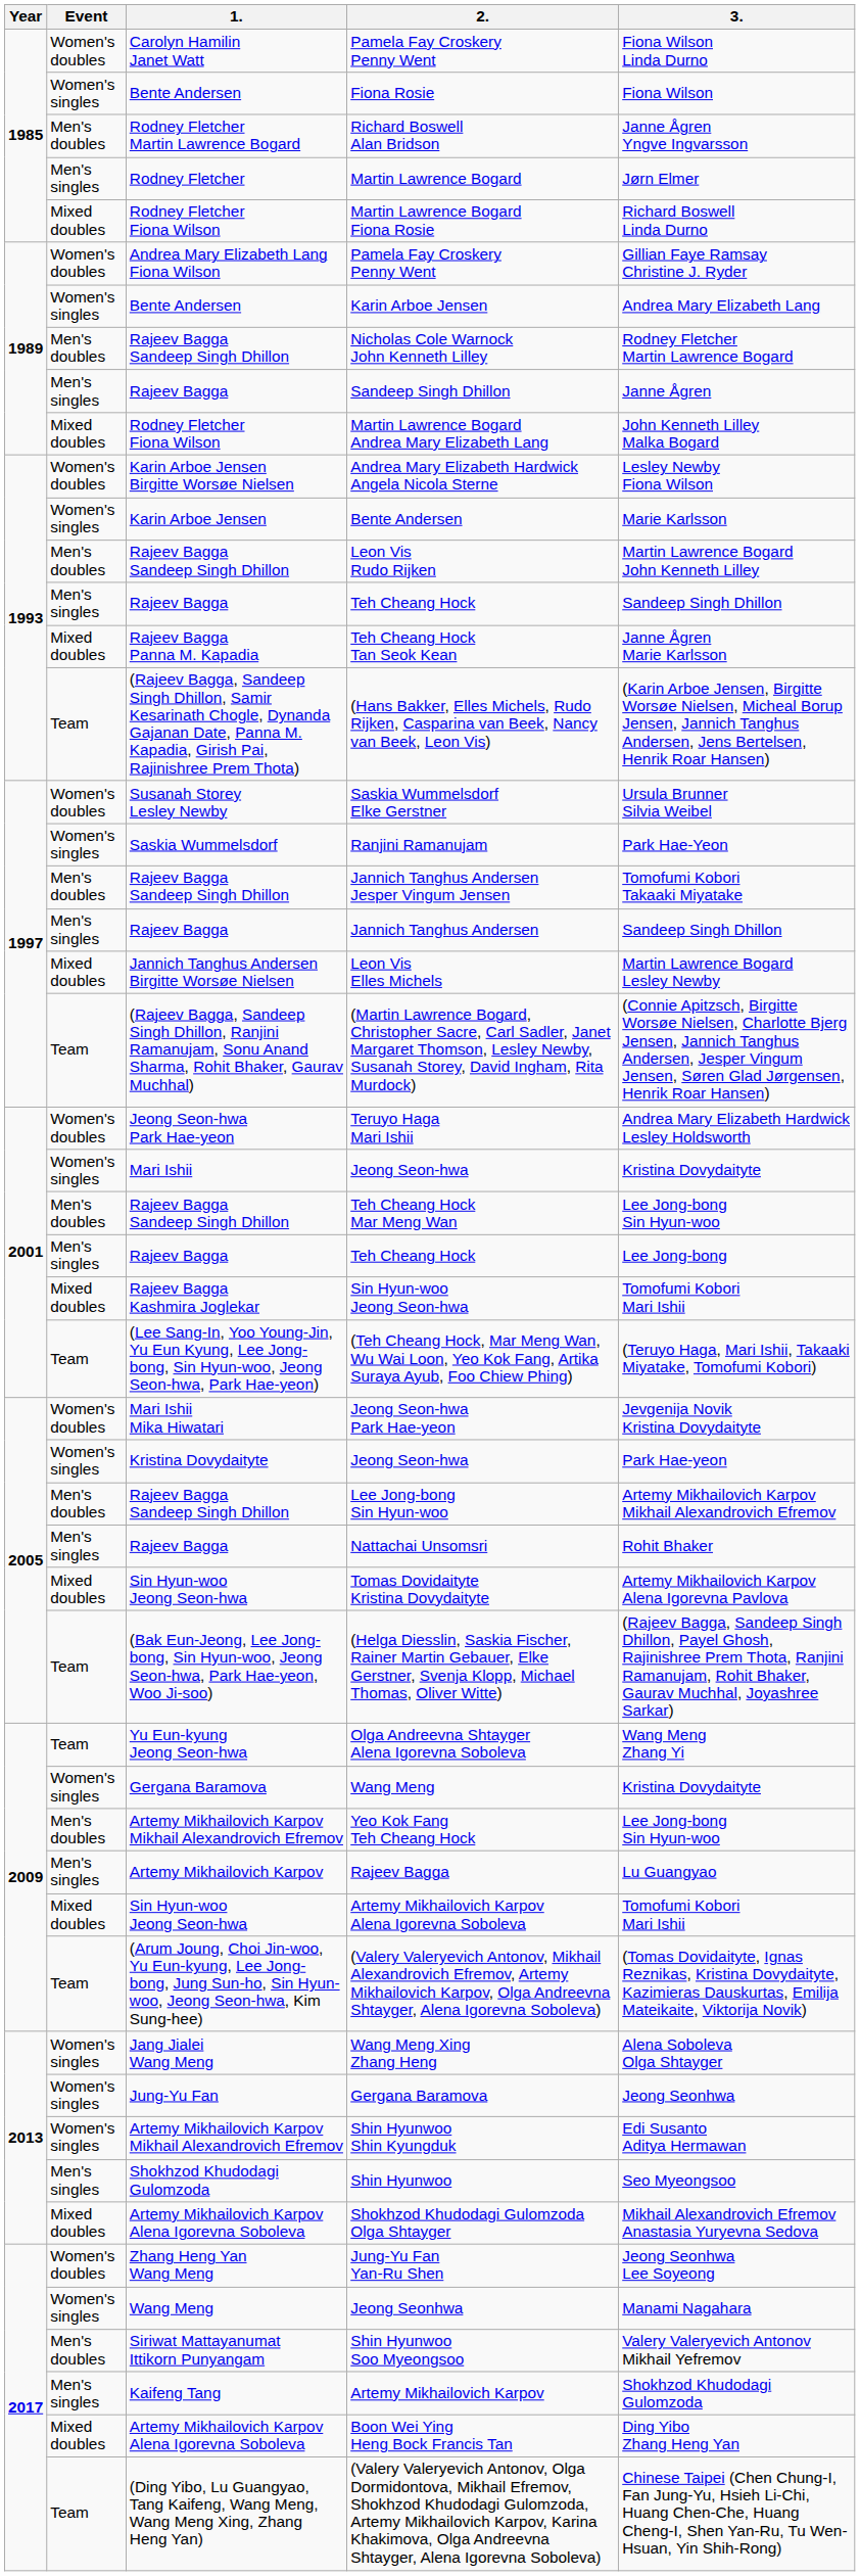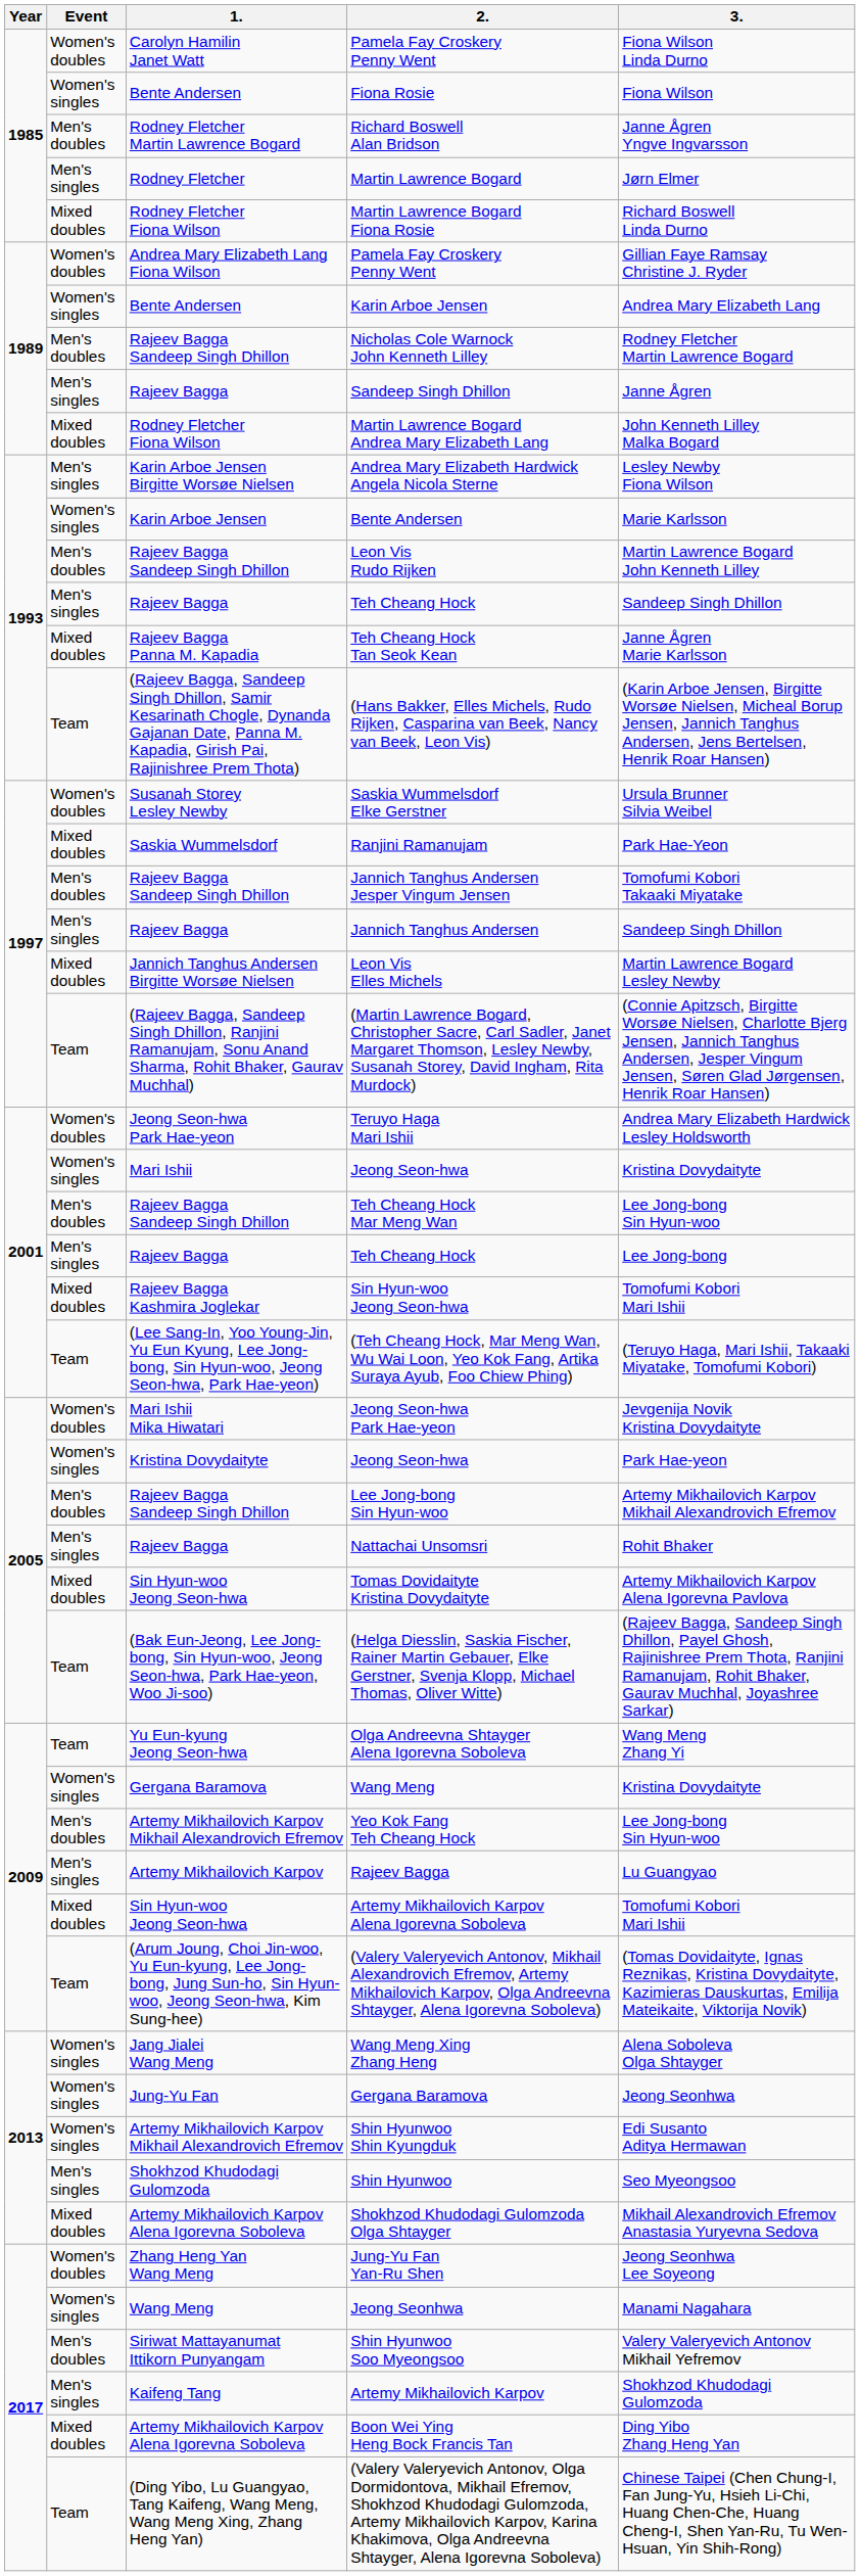 <table class=wikitable>
 <tr>
 <th>Year</th>
 <th>Event</th>
 <th>1.</th>
 <th>2.</th>
 <th>3.</th>
 </tr>
 <tr>
 <td rowspan=5><strong>1985</strong></td>
 <td>Women's doubles</td>
 <td> <a href='#'>Carolyn Hamilin</a><br> <a href='#'>Janet Watt</a></td>
 <td> <a href='#'>Pamela Fay Croskery</a><br> <a href='#'>Penny Went</a></td>
 <td> <a href='#'>Fiona Wilson</a><br> <a href='#'>Linda Durno</a></td>
 </tr>
 <tr>
 <td>Women's singles</td>
 <td> <a href='#'>Bente Andersen</a></td>
 <td> <a href='#'>Fiona Rosie</a></td>
 <td> <a href='#'>Fiona Wilson</a></td>
 </tr>
 <tr>
 <td>Men's doubles</td>
 <td> <a href='#'>Rodney Fletcher</a><br> <a href='#'>Martin Lawrence Bogard</a></td>
 <td> <a href='#'>Richard Boswell</a><br> <a href='#'>Alan Bridson</a></td>
 <td> <a href='#'>Janne Ågren</a><br> <a href='#'>Yngve Ingvarsson</a></td>
 </tr>
 <tr>
 <td>Men's singles</td>
 <td> <a href='#'>Rodney Fletcher</a></td>
 <td> <a href='#'>Martin Lawrence Bogard</a></td>
 <td> <a href='#'>Jørn Elmer</a></td>
 </tr>
 <tr>
 <td>Mixed doubles</td>
 <td> <a href='#'>Rodney Fletcher</a><br> <a href='#'>Fiona Wilson</a></td>
 <td> <a href='#'>Martin Lawrence Bogard</a><br> <a href='#'>Fiona Rosie</a></td>
 <td> <a href='#'>Richard Boswell</a><br> <a href='#'>Linda Durno</a></td>
 </tr>
 <tr>
 <td rowspan=5><strong>1989</strong></td>
 <td>Women's doubles</td>
 <td> <a href='#'>Andrea Mary Elizabeth Lang</a><br> <a href='#'>Fiona Wilson</a></td>
 <td> <a href='#'>Pamela Fay Croskery</a><br> <a href='#'>Penny Went</a></td>
 <td> <a href='#'>Gillian Faye Ramsay</a><br> <a href='#'>Christine J. Ryder</a></td>
 </tr>
 <tr>
 <td>Women's singles</td>
 <td> <a href='#'>Bente Andersen</a></td>
 <td> <a href='#'>Karin Arboe Jensen</a></td>
 <td> <a href='#'>Andrea Mary Elizabeth Lang</a></td>
 </tr>
 <tr>
 <td>Men's doubles</td>
 <td> <a href='#'>Rajeev Bagga</a><br> <a href='#'>Sandeep Singh Dhillon</a></td>
 <td> <a href='#'>Nicholas Cole Warnock</a><br> <a href='#'>John Kenneth Lilley</a></td>
 <td> <a href='#'>Rodney Fletcher</a><br> <a href='#'>Martin Lawrence Bogard</a></td>
 </tr>
 <tr>
 <td>Men's singles</td>
 <td> <a href='#'>Rajeev Bagga</a></td>
 <td> <a href='#'>Sandeep Singh Dhillon</a></td>
 <td> <a href='#'>Janne Ågren</a></td>
 </tr>
 <tr>
 <td>Mixed doubles</td>
 <td> <a href='#'>Rodney Fletcher</a><br> <a href='#'>Fiona Wilson</a></td>
 <td> <a href='#'>Martin Lawrence Bogard</a><br> <a href='#'>Andrea Mary Elizabeth Lang</a></td>
 <td> <a href='#'>John Kenneth Lilley</a><br> <a href='#'>Malka Bogard</a></td>
 </tr>
 <tr>
 <td rowspan=6><strong>1993</strong></td>
-<td>Women's doubles</td>
+<td>Men's singles</td>
 <td> <a href='#'>Karin Arboe Jensen</a><br> <a href='#'>Birgitte Worsøe Nielsen</a></td>
 <td> <a href='#'>Andrea Mary Elizabeth Hardwick</a><br> <a href='#'>Angela Nicola Sterne</a></td>
 <td> <a href='#'>Lesley Newby</a><br> <a href='#'>Fiona Wilson</a></td>
 </tr>
 <tr>
 <td>Women's singles</td>
 <td> <a href='#'>Karin Arboe Jensen</a></td>
 <td> <a href='#'>Bente Andersen</a></td>
 <td> <a href='#'>Marie Karlsson</a></td>
 </tr>
 <tr>
 <td>Men's doubles</td>
 <td> <a href='#'>Rajeev Bagga</a><br> <a href='#'>Sandeep Singh Dhillon</a></td>
 <td> <a href='#'>Leon Vis</a><br> <a href='#'>Rudo Rijken</a></td>
 <td> <a href='#'>Martin Lawrence Bogard</a><br> <a href='#'>John Kenneth Lilley</a></td>
 </tr>
 <tr>
 <td>Men's singles</td>
 <td> <a href='#'>Rajeev Bagga</a></td>
 <td> <a href='#'>Teh Cheang Hock</a></td>
 <td> <a href='#'>Sandeep Singh Dhillon</a></td>
 </tr>
 <tr>
 <td>Mixed doubles</td>
 <td> <a href='#'>Rajeev Bagga</a><br> <a href='#'>Panna M. Kapadia</a></td>
 <td> <a href='#'>Teh Cheang Hock</a><br> <a href='#'>Tan Seok Kean</a></td>
 <td> <a href='#'>Janne Ågren</a><br> <a href='#'>Marie Karlsson</a></td>
 </tr>
 <tr>
 <td>Team</td>
 <td> (<a href='#'>Rajeev Bagga</a>, <a href='#'>Sandeep Singh Dhillon</a>, <a href='#'>Samir Kesarinath Chogle</a>, <a href='#'>Dynanda Gajanan Date</a>, <a href='#'>Panna M. Kapadia</a>, <a href='#'>Girish Pai</a>, <a href='#'>Rajinishree Prem Thota</a>)</td>
 <td> (<a href='#'>Hans Bakker</a>, <a href='#'>Elles Michels</a>, <a href='#'>Rudo Rijken</a>, <a href='#'>Casparina van Beek</a>, <a href='#'>Nancy van Beek</a>, <a href='#'>Leon Vis</a>)</td>
 <td> (<a href='#'>Karin Arboe Jensen</a>, <a href='#'>Birgitte Worsøe Nielsen</a>, <a href='#'>Micheal Borup Jensen</a>, <a href='#'>Jannich Tanghus Andersen</a>, <a href='#'>Jens Bertelsen</a>, <a href='#'>Henrik Roar Hansen</a>)</td>
 </tr>
 <tr>
 <td rowspan=6><strong>1997</strong></td>
 <td>Women's doubles</td>
 <td> <a href='#'>Susanah Storey</a><br> <a href='#'>Lesley Newby</a></td>
 <td> <a href='#'>Saskia Wummelsdorf</a><br> <a href='#'>Elke Gerstner</a></td>
 <td> <a href='#'>Ursula Brunner</a><br> <a href='#'>Silvia Weibel</a></td>
 </tr>
 <tr>
-<td>Women's singles</td>
+<td>Mixed doubles</td>
 <td> <a href='#'>Saskia Wummelsdorf</a></td>
 <td> <a href='#'>Ranjini Ramanujam</a></td>
 <td> <a href='#'>Park Hae-Yeon</a></td>
 </tr>
 <tr>
 <td>Men's doubles</td>
 <td> <a href='#'>Rajeev Bagga</a><br> <a href='#'>Sandeep Singh Dhillon</a></td>
 <td> <a href='#'>Jannich Tanghus Andersen</a><br> <a href='#'>Jesper Vingum Jensen</a></td>
 <td> <a href='#'>Tomofumi Kobori</a><br> <a href='#'>Takaaki Miyatake</a></td>
 </tr>
 <tr>
 <td>Men's singles</td>
 <td> <a href='#'>Rajeev Bagga</a></td>
 <td> <a href='#'>Jannich Tanghus Andersen</a></td>
 <td> <a href='#'>Sandeep Singh Dhillon</a></td>
 </tr>
 <tr>
 <td>Mixed doubles</td>
 <td> <a href='#'>Jannich Tanghus Andersen</a><br> <a href='#'>Birgitte Worsøe Nielsen</a></td>
 <td> <a href='#'>Leon Vis</a><br> <a href='#'>Elles Michels</a></td>
 <td> <a href='#'>Martin Lawrence Bogard</a><br> <a href='#'>Lesley Newby</a></td>
 </tr>
 <tr>
 <td>Team</td>
 <td> (<a href='#'>Rajeev Bagga</a>, <a href='#'>Sandeep Singh Dhillon</a>, <a href='#'>Ranjini Ramanujam</a>, <a href='#'>Sonu Anand Sharma</a>, <a href='#'>Rohit Bhaker</a>, <a href='#'>Gaurav Muchhal</a>)</td>
 <td> (<a href='#'>Martin Lawrence Bogard</a>, <a href='#'>Christopher Sacre</a>, <a href='#'>Carl Sadler</a>, <a href='#'>Janet Margaret Thomson</a>, <a href='#'>Lesley Newby</a>, <a href='#'>Susanah Storey</a>, <a href='#'>David Ingham</a>, <a href='#'>Rita Murdock</a>)</td>
 <td> (<a href='#'>Connie Apitzsch</a>, <a href='#'>Birgitte Worsøe Nielsen</a>, <a href='#'>Charlotte Bjerg Jensen</a>, <a href='#'>Jannich Tanghus Andersen</a>, <a href='#'>Jesper Vingum Jensen</a>, <a href='#'>Søren Glad Jørgensen</a>, <a href='#'>Henrik Roar Hansen</a>)</td>
 </tr>
 <tr>
 <td rowspan=6><strong>2001</strong></td>
 <td>Women's doubles</td>
 <td> <a href='#'>Jeong Seon-hwa</a><br> <a href='#'>Park Hae-yeon</a></td>
 <td> <a href='#'>Teruyo Haga</a><br> <a href='#'>Mari Ishii</a></td>
 <td> <a href='#'>Andrea Mary Elizabeth Hardwick</a><br> <a href='#'>Lesley Holdsworth</a></td>
 </tr>
 <tr>
 <td>Women's singles</td>
 <td> <a href='#'>Mari Ishii</a></td>
 <td> <a href='#'>Jeong Seon-hwa</a></td>
 <td> <a href='#'>Kristina Dovydaityte</a></td>
 </tr>
 <tr>
 <td>Men's doubles</td>
 <td> <a href='#'>Rajeev Bagga</a><br> <a href='#'>Sandeep Singh Dhillon</a></td>
 <td> <a href='#'>Teh Cheang Hock</a><br> <a href='#'>Mar Meng Wan</a></td>
 <td> <a href='#'>Lee Jong-bong</a><br> <a href='#'>Sin Hyun-woo</a></td>
 </tr>
 <tr>
 <td>Men's singles</td>
 <td> <a href='#'>Rajeev Bagga</a></td>
 <td> <a href='#'>Teh Cheang Hock</a></td>
 <td> <a href='#'>Lee Jong-bong</a></td>
 </tr>
 <tr>
 <td>Mixed doubles</td>
 <td> <a href='#'>Rajeev Bagga</a><br> <a href='#'>Kashmira Joglekar</a></td>
 <td> <a href='#'>Sin Hyun-woo</a><br> <a href='#'>Jeong Seon-hwa</a></td>
 <td> <a href='#'>Tomofumi Kobori</a><br> <a href='#'>Mari Ishii</a></td>
 </tr>
 <tr>
 <td>Team</td>
 <td> (<a href='#'>Lee Sang-In</a>, <a href='#'>Yoo Young-Jin</a>, <a href='#'>Yu Eun Kyung</a>, <a href='#'>Lee Jong-bong</a>, <a href='#'>Sin Hyun-woo</a>, <a href='#'>Jeong Seon-hwa</a>, <a href='#'>Park Hae-yeon</a>)</td>
 <td> (<a href='#'>Teh Cheang Hock</a>, <a href='#'>Mar Meng Wan</a>, <a href='#'>Wu Wai Loon</a>, <a href='#'>Yeo Kok Fang</a>, <a href='#'>Artika Suraya Ayub</a>, <a href='#'>Foo Chiew Phing</a>)</td>
 <td> (<a href='#'>Teruyo Haga</a>, <a href='#'>Mari Ishii</a>, <a href='#'>Takaaki Miyatake</a>, <a href='#'>Tomofumi Kobori</a>)</td>
 </tr>
 <tr>
 <td rowspan=6><strong>2005</strong></td>
 <td>Women's doubles</td>
 <td> <a href='#'>Mari Ishii</a><br> <a href='#'>Mika Hiwatari</a></td>
 <td> <a href='#'>Jeong Seon-hwa</a><br> <a href='#'>Park Hae-yeon</a></td>
 <td> <a href='#'>Jevgenija Novik</a><br> <a href='#'>Kristina Dovydaityte</a></td>
 </tr>
 <tr>
 <td>Women's singles</td>
 <td> <a href='#'>Kristina Dovydaityte</a></td>
 <td> <a href='#'>Jeong Seon-hwa</a></td>
 <td> <a href='#'>Park Hae-yeon</a></td>
 </tr>
 <tr>
 <td>Men's doubles</td>
 <td> <a href='#'>Rajeev Bagga</a><br> <a href='#'>Sandeep Singh Dhillon</a></td>
 <td> <a href='#'>Lee Jong-bong</a><br> <a href='#'>Sin Hyun-woo</a></td>
 <td> <a href='#'>Artemy Mikhailovich Karpov</a><br> <a href='#'>Mikhail Alexandrovich Efremov</a></td>
 </tr>
 <tr>
 <td>Men's singles</td>
 <td> <a href='#'>Rajeev Bagga</a></td>
 <td> <a href='#'>Nattachai Unsomsri</a></td>
 <td> <a href='#'>Rohit Bhaker</a></td>
 </tr>
 <tr>
 <td>Mixed doubles</td>
 <td> <a href='#'>Sin Hyun-woo</a><br> <a href='#'>Jeong Seon-hwa</a></td>
 <td> <a href='#'>Tomas Dovidaityte</a><br> <a href='#'>Kristina Dovydaityte</a></td>
 <td> <a href='#'>Artemy Mikhailovich Karpov</a><br> <a href='#'>Alena Igorevna Pavlova</a></td>
 </tr>
 <tr>
 <td>Team</td>
 <td> (<a href='#'>Bak Eun-Jeong</a>, <a href='#'>Lee Jong-bong</a>, <a href='#'>Sin Hyun-woo</a>, <a href='#'>Jeong Seon-hwa</a>, <a href='#'>Park Hae-yeon</a>, <a href='#'>Woo Ji-soo</a>)</td>
 <td> (<a href='#'>Helga Diesslin</a>, <a href='#'>Saskia Fischer</a>, <a href='#'>Rainer Martin Gebauer</a>, <a href='#'>Elke Gerstner</a>, <a href='#'>Svenja Klopp</a>, <a href='#'>Michael Thomas</a>, <a href='#'>Oliver Witte</a>)</td>
 <td> (<a href='#'>Rajeev Bagga</a>, <a href='#'>Sandeep Singh Dhillon</a>, <a href='#'>Payel Ghosh</a>, <a href='#'>Rajinishree Prem Thota</a>, <a href='#'>Ranjini Ramanujam</a>, <a href='#'>Rohit Bhaker</a>, <a href='#'>Gaurav Muchhal</a>, <a href='#'>Joyashree Sarkar</a>)</td>
 </tr>
 <tr>
 <td rowspan=6><strong>2009</strong></td>
 <td>Team</td>
 <td> <a href='#'>Yu Eun-kyung</a><br> <a href='#'>Jeong Seon-hwa</a></td>
 <td> <a href='#'>Olga Andreevna Shtayger</a><br> <a href='#'>Alena Igorevna Soboleva</a></td>
 <td> <a href='#'>Wang Meng</a><br> <a href='#'>Zhang Yi</a></td>
 </tr>
 <tr>
 <td>Women's singles</td>
 <td> <a href='#'>Gergana Baramova</a></td>
 <td> <a href='#'>Wang Meng</a></td>
 <td> <a href='#'>Kristina Dovydaityte</a></td>
 </tr>
 <tr>
 <td>Men's doubles</td>
 <td> <a href='#'>Artemy Mikhailovich Karpov</a><br> <a href='#'>Mikhail Alexandrovich Efremov</a></td>
 <td> <a href='#'>Yeo Kok Fang</a><br> <a href='#'>Teh Cheang Hock</a></td>
 <td> <a href='#'>Lee Jong-bong</a><br> <a href='#'>Sin Hyun-woo</a></td>
 </tr>
 <tr>
 <td>Men's singles</td>
 <td> <a href='#'>Artemy Mikhailovich Karpov</a></td>
 <td> <a href='#'>Rajeev Bagga</a></td>
 <td> <a href='#'>Lu Guangyao</a></td>
 </tr>
 <tr>
 <td>Mixed doubles</td>
 <td> <a href='#'>Sin Hyun-woo</a><br> <a href='#'>Jeong Seon-hwa</a></td>
 <td> <a href='#'>Artemy Mikhailovich Karpov</a><br> <a href='#'>Alena Igorevna Soboleva</a></td>
 <td> <a href='#'>Tomofumi Kobori</a><br> <a href='#'>Mari Ishii</a></td>
 </tr>
 <tr>
 <td>Team</td>
 <td> (<a href='#'>Arum Joung</a>, <a href='#'>Choi Jin-woo</a>, <a href='#'>Yu Eun-kyung</a>, <a href='#'>Lee Jong-bong</a>, <a href='#'>Jung Sun-ho</a>, <a href='#'>Sin Hyun-woo</a>, <a href='#'>Jeong Seon-hwa</a>, Kim Sung-hee)</td>
 <td> (<a href='#'>Valery Valeryevich Antonov</a>, <a href='#'>Mikhail Alexandrovich Efremov</a>, <a href='#'>Artemy Mikhailovich Karpov</a>, <a href='#'>Olga Andreevna Shtayger</a>, <a href='#'>Alena Igorevna Soboleva</a>)</td>
 <td> (<a href='#'>Tomas Dovidaityte</a>, <a href='#'>Ignas Reznikas</a>, <a href='#'>Kristina Dovydaityte</a>, <a href='#'>Kazimieras Dauskurtas</a>, <a href='#'>Emilija Mateikaite</a>, <a href='#'>Viktorija Novik</a>)</td>
 </tr>
 <tr>
 <td rowspan=5><strong>2013</strong></td>
 <td>Women's singles</td>
 <td> <a href='#'>Jang Jialei</a><br> <a href='#'>Wang Meng</a></td>
 <td> <a href='#'>Wang Meng Xing</a><br> <a href='#'>Zhang Heng</a></td>
 <td> <a href='#'>Alena Soboleva</a><br> <a href='#'>Olga Shtayger</a></td>
 </tr>
 <tr>
 <td>Women's singles</td>
 <td>  <a href='#'>Jung-Yu Fan</a></td>
 <td> <a href='#'>Gergana Baramova</a></td>
 <td> <a href='#'>Jeong Seonhwa</a></td>
 </tr>
 <tr>
 <td>Women's singles</td>
 <td> <a href='#'>Artemy Mikhailovich Karpov</a><br> <a href='#'>Mikhail Alexandrovich Efremov</a></td>
 <td> <a href='#'>Shin Hyunwoo</a><br> <a href='#'>Shin Kyungduk</a></td>
 <td> <a href='#'>Edi Susanto</a><br> <a href='#'>Aditya Hermawan</a></td>
 </tr>
 <tr>
 <td>Men's singles</td>
 <td> <a href='#'>Shokhzod Khudodagi Gulomzoda</a></td>
 <td> <a href='#'>Shin Hyunwoo</a></td>
 <td> <a href='#'>Seo Myeongsoo</a></td>
 </tr>
 <tr>
 <td>Mixed doubles</td>
 <td> <a href='#'>Artemy Mikhailovich Karpov</a><br> <a href='#'>Alena Igorevna Soboleva</a></td>
 <td> <a href='#'>Shokhzod Khudodagi Gulomzoda</a><br> <a href='#'>Olga Shtayger</a></td>
 <td> <a href='#'>Mikhail Alexandrovich Efremov</a><br> <a href='#'>Anastasia Yuryevna Sedova</a></td>
 </tr>
 <tr>
 <td rowspan=6><strong><a href='#'>2017</a></strong></td>
 <td>Women's doubles</td>
 <td> <a href='#'>Zhang Heng Yan</a><br> <a href='#'>Wang Meng</a></td>
 <td>  <a href='#'>Jung-Yu Fan</a><br>  <a href='#'>Yan-Ru Shen</a></td>
 <td> <a href='#'>Jeong Seonhwa</a><br> <a href='#'>Lee Soyeong</a></td>
 </tr>
 <tr>
 <td>Women's singles</td>
 <td>  <a href='#'>Wang Meng</a></td>
 <td> <a href='#'>Jeong Seonhwa</a></td>
 <td> <a href='#'>Manami Nagahara</a></td>
 </tr>
 <tr>
 <td>Men's doubles</td>
 <td> <a href='#'>Siriwat Mattayanumat</a><br> <a href='#'>Ittikorn Punyangam</a></td>
 <td> <a href='#'>Shin Hyunwoo</a><br> <a href='#'>Soo Myeongsoo</a></td>
 <td> <a href='#'>Valery Valeryevich Antonov</a><br> Mikhail Yefremov</td>
 </tr>
 <tr>
 <td>Men's singles</td>
 <td> <a href='#'>Kaifeng Tang</a></td>
 <td> <a href='#'>Artemy Mikhailovich Karpov</a></td>
 <td> <a href='#'>Shokhzod Khudodagi Gulomzoda</a></td>
 </tr>
 <tr>
 <td>Mixed doubles</td>
 <td> <a href='#'>Artemy Mikhailovich Karpov</a><br> <a href='#'>Alena Igorevna Soboleva</a></td>
 <td> <a href='#'>Boon Wei Ying</a><br> <a href='#'>Heng Bock Francis Tan</a></td>
 <td> <a href='#'>Ding Yibo</a><br> <a href='#'>Zhang Heng Yan</a></td>
 </tr>
 <tr>
 <td>Team</td>
 <td> (Ding Yibo, Lu Guangyao, Tang Kaifeng, Wang Meng, Wang Meng Xing, Zhang Heng Yan)</td>
 <td> (Valery Valeryevich Antonov, Olga Dormidontova, Mikhail Efremov, Shokhzod Khudodagi Gulomzoda, Artemy Mikhailovich Karpov, Karina Khakimova, Olga Andreevna Shtayger, Alena Igorevna Soboleva)</td>
 <td> <a href='#'>Chinese Taipei</a> (Chen Chung-I, Fan Jung-Yu, Hsieh Li-Chi, Huang Chen-Che, Huang Cheng-I, Shen Yan-Ru, Tu Wen-Hsuan, Yin Shih-Rong)</td>
 </tr>
 </table>
